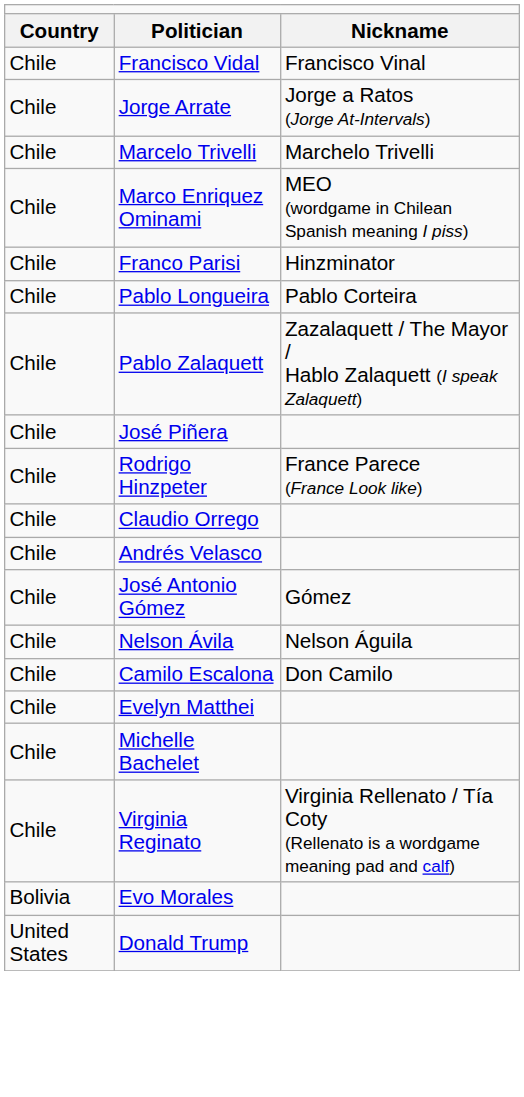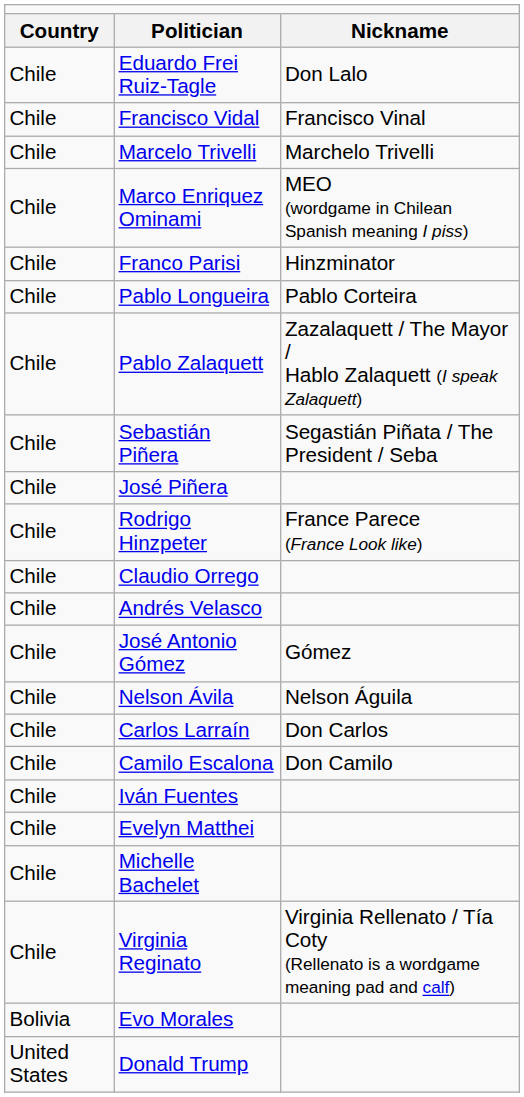 <table class=wikitable width=400px>
 <tr>
 <td colspan=3></td>
 </tr>
 <tr>
 <th>Country</th>
 <th>Politician</th>
 <th>Nickname</th>
 </tr>
 <tr>
 <td>Chile</td>
-<td><a href='#'>Francisco Vidal</a></td>
-<td>Francisco Vinal</td>
+<td><a href='#'>Eduardo Frei Ruiz-Tagle</a></td>
+<td>Don Lalo</td>
 </tr>
 <tr>
 <td>Chile</td>
-<td><a href='#'>Jorge Arrate</a></td>
-<td>Jorge a Ratos <br><small>(<em>Jorge At-Intervals</em>)</small></td>
+<td><a href='#'>Francisco Vidal</a></td>
+<td>Francisco Vinal</td>
 </tr>
 <tr>
 <td>Chile</td>
 <td><a href='#'>Marcelo Trivelli</a></td>
 <td>Marchelo Trivelli</td>
 </tr>
 <tr>
 <td>Chile</td>
 <td><a href='#'>Marco Enriquez Ominami</a></td>
 <td>MEO <br><small>(wordgame in Chilean Spanish meaning <em>I piss</em>)</small></td>
 </tr>
 <tr>
 <td>Chile</td>
 <td><a href='#'>Franco Parisi</a></td>
 <td>Hinzminator</td>
 </tr>
 <tr>
 <td>Chile</td>
 <td><a href='#'>Pablo Longueira</a></td>
 <td>Pablo Corteira</td>
 </tr>
 <tr>
 <td>Chile</td>
 <td><a href='#'>Pablo Zalaquett</a></td>
 <td>Zazalaquett / The Mayor /<br>Hablo Zalaquett <small>(<em>I speak Zalaquett</em>)</small></td>
+</tr>
+<tr>
+<td>Chile</td>
+<td><a href='#'>Sebastián Piñera</a></td>
+<td>Segastián Piñata / The President / Seba</td>
 </tr>
 <tr>
 <td>Chile</td>
 <td><a href='#'>José Piñera</a></td>
 <td></td>
 </tr>
 <tr>
 <td>Chile</td>
 <td><a href='#'>Rodrigo Hinzpeter</a></td>
 <td>France Parece <br><small>(<em>France Look like</em>)</small></td>
 </tr>
 <tr>
 <td>Chile</td>
 <td><a href='#'>Claudio Orrego</a></td>
 <td></td>
 </tr>
 <tr>
 <td>Chile</td>
 <td><a href='#'>Andrés Velasco</a></td>
 <td></td>
 </tr>
 <tr>
 <td>Chile</td>
 <td><a href='#'>José Antonio Gómez</a></td>
 <td>Gómez</td>
 </tr>
 <tr>
 <td>Chile</td>
 <td><a href='#'>Nelson Ávila</a></td>
 <td>Nelson Águila</td>
 </tr>
 <tr>
 <td>Chile</td>
+<td><a href='#'>Carlos Larraín</a></td>
+<td>Don Carlos</td>
+</tr>
+<tr>
+<td>Chile</td>
 <td><a href='#'>Camilo Escalona</a></td>
 <td>Don Camilo</td>
+</tr>
+<tr>
+<td>Chile</td>
+<td><a href='#'>Iván Fuentes</a></td>
+<td></td>
 </tr>
 <tr>
 <td>Chile</td>
 <td><a href='#'>Evelyn Matthei</a></td>
 <td></td>
 </tr>
 <tr>
 <td>Chile</td>
 <td><a href='#'>Michelle Bachelet</a></td>
 <td></td>
 </tr>
 <tr>
 <td>Chile</td>
 <td><a href='#'>Virginia Reginato</a></td>
 <td>Virginia Rellenato / Tía Coty <br><small>(Rellenato is a wordgame meaning pad and <a href='#'>calf</a>)</small></td>
 </tr>
 <tr>
 <td>Bolivia</td>
 <td><a href='#'>Evo Morales</a></td>
 <td></td>
 </tr>
 <tr>
 <td>United States</td>
 <td><a href='#'>Donald Trump</a></td>
 <td></td>
 </tr>
 </table>
